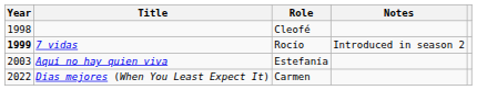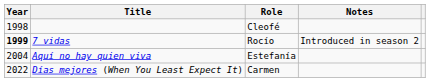 <table class="wikitable sortable">
 <tr>
 <th>Year</th>
 <th>Title</th>
 <th>Role</th>
 <th class="unsortable">Notes</th>
 <th></th>
 </tr>
 <tr>
 <td align = "center">1998</td>
 <td><em></em></td>
 <td>Cleofé</td>
 <td></td>
 <td align = "center"></td>
 </tr>
 <tr>
 <td align = "center"><strong>1999</strong></td>
 <td><em><a href='#'>7 vidas</a></em></td>
 <td>Rocío</td>
 <td>Introduced in season 2</td>
 <td align = "center"></td>
 </tr>
 <tr>
-<td align = "center">2003</td>
+<td align = "center">2004</td>
 <td><em><a href='#'>Aquí no hay quien viva</a></em></td>
 <td>Estefanía</td>
 <td></td>
 <td align = "center"></td>
 </tr>
 <tr>
 <td align = "center">2022</td>
 <td><em><a href='#'>Días mejores</a></em> (<em>When You Least Expect It</em>)</td>
 <td>Carmen</td>
 <td></td>
 <td align = "center"></td>
 </tr>
 </table>
